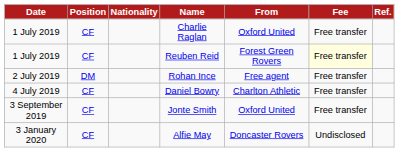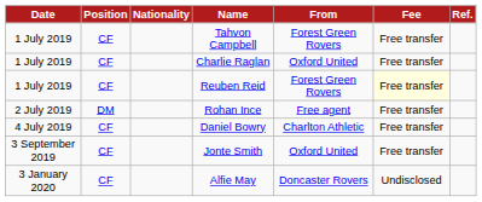 <table class="wikitable"  style="text-align:center; font-size:90%; ">
 <tr>
 <th style="background:#B11B1B; color:#FFFFFF; width:120px;">Date</th>
 <th style="background:#B11B1B; color:#FFFFFF; width:50px;">Position</th>
 <th style="background:#B11B1B; color:#FFFFFF; width:50px;">Nationality</th>
 <th style="background:#B11B1B; color:#FFFFFF; width:150px;">Name</th>
 <th style="background:#B11B1B; color:#FFFFFF; width:200px;">From</th>
 <th style="background:#B11B1B; color:#FFFFFF; width:110px;">Fee</th>
 <th style="background:#B11B1B; color:#FFFFFF; width:25px;">Ref.</th>
+</tr>
+<tr>
+<td>1 July 2019</td>
+<td><a href='#'>CF</a></td>
+<td></td>
+<td><a href='#'>Tahvon Campbell</a></td>
+<td> <a href='#'>Forest Green Rovers</a></td>
+<td>Free transfer</td>
+<td></td>
 </tr>
 <tr>
 <td>1 July 2019</td>
 <td><a href='#'>CF</a></td>
 <td></td>
 <td><a href='#'>Charlie Raglan</a></td>
 <td> <a href='#'>Oxford United</a></td>
 <td>Free transfer</td>
 <td></td>
 </tr>
 <tr>
 <td>1 July 2019</td>
 <td><a href='#'>CF</a></td>
 <td></td>
 <td><a href='#'>Reuben Reid</a></td>
 <td> <a href='#'>Forest Green Rovers</a></td>
 <td style="background: lightyellow;">Free transfer</td>
 <td></td>
 </tr>
 <tr>
 <td>2 July 2019</td>
 <td><a href='#'>DM</a></td>
 <td></td>
 <td><a href='#'>Rohan Ince</a></td>
 <td> <a href='#'>Free agent</a></td>
 <td>Free transfer</td>
 <td></td>
 </tr>
 <tr>
 <td>4 July 2019</td>
 <td><a href='#'>CF</a></td>
 <td></td>
 <td><a href='#'>Daniel Bowry</a></td>
 <td> <a href='#'>Charlton Athletic</a></td>
 <td>Free transfer</td>
 <td></td>
 </tr>
 <tr>
 <td>3 September 2019</td>
 <td><a href='#'>CF</a></td>
 <td></td>
 <td><a href='#'>Jonte Smith</a></td>
 <td> <a href='#'>Oxford United</a></td>
 <td>Free transfer</td>
 <td></td>
 </tr>
 <tr>
 <td>3 January 2020</td>
 <td><a href='#'>CF</a></td>
 <td></td>
 <td><a href='#'>Alfie May</a></td>
 <td> <a href='#'>Doncaster Rovers</a></td>
 <td>Undisclosed</td>
 <td></td>
 </tr>
 </table>
